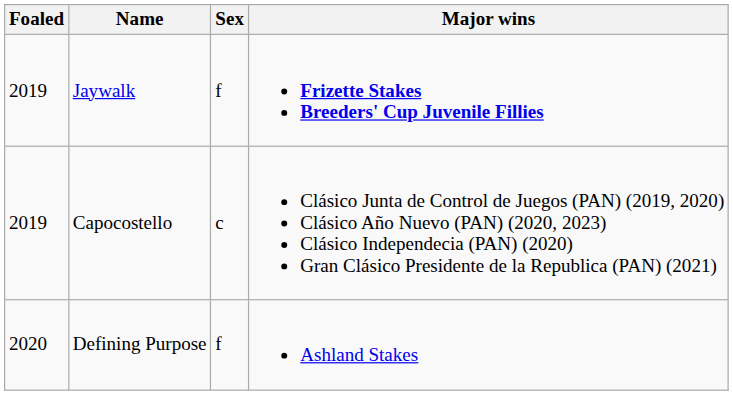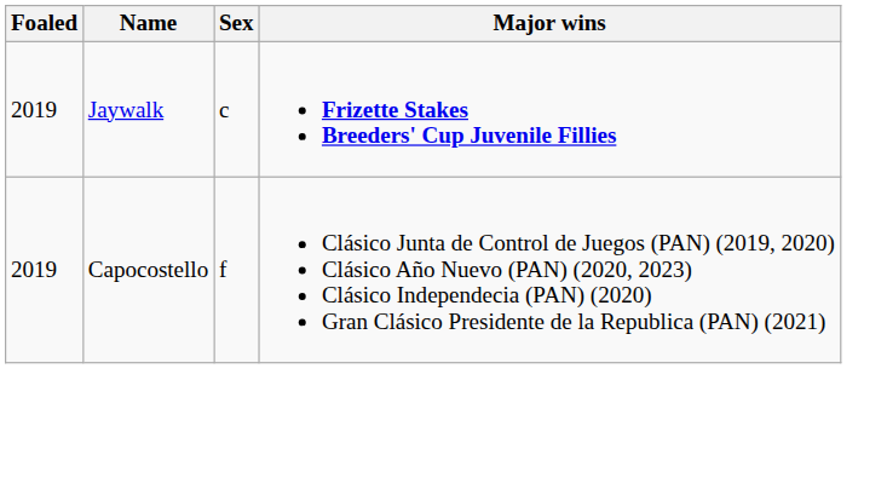 <table class="wikitable plainrowheaders">
 <tr>
 <th>Foaled</th>
 <th>Name</th>
 <th>Sex</th>
 <th>Major wins</th>
 </tr>
 <tr>
 <td>2019</td>
 <td><a href='#'>Jaywalk</a></td>
-<td>f</td>
+<td>c</td>
 <td><strong><br><ul><li><a href='#'>Frizette Stakes</a></li><li><a href='#'>Breeders' Cup Juvenile Fillies</a></li></ul></strong></td>
 </tr>
 <tr>
 <td>2019</td>
 <td>Capocostello</td>
-<td>c</td>
+<td>f</td>
 <td><br><ul><li>Clásico Junta de Control de Juegos (PAN) (2019, 2020)</li><li>Clásico Año Nuevo (PAN) (2020, 2023)</li><li>Clásico Independecia (PAN) (2020)</li><li>Gran Clásico Presidente de la Republica (PAN) (2021)</li></ul></td>
 </tr>
-<tr>
-<td>2020</td>
-<td>Defining Purpose</td>
-<td>f</td>
-<td><br><ul><li><a href='#'>Ashland Stakes</a></li></ul></td>
-</tr>
 </table>
